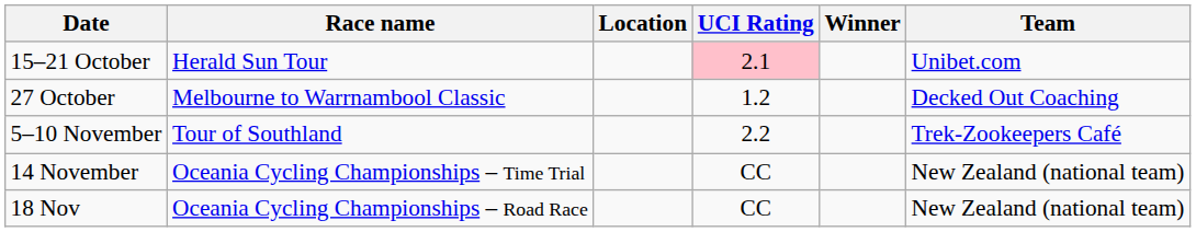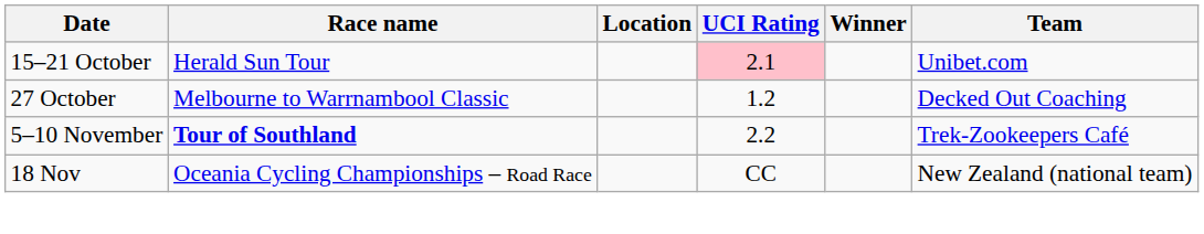 <table class="wikitable sortable">
 <tr>
 <th>Date</th>
 <th>Race name</th>
 <th>Location</th>
 <th><a href='#'>UCI Rating</a></th>
 <th>Winner</th>
 <th>Team</th>
 </tr>
 <tr>
 <td>15–21 October</td>
 <td><a href='#'>Herald Sun Tour</a></td>
 <td></td>
 <td align=center style="background: pink;">2.1</td>
 <td></td>
 <td><a href='#'>Unibet.com</a></td>
 </tr>
 <tr>
 <td>27 October</td>
 <td><a href='#'>Melbourne to Warrnambool Classic</a></td>
 <td></td>
 <td align=center>1.2</td>
 <td></td>
 <td><a href='#'>Decked Out Coaching</a></td>
 </tr>
 <tr>
 <td>5–10 November</td>
-<td><a href='#'>Tour of Southland</a></td>
+<td><strong><a href='#'>Tour of Southland</a></strong></td>
 <td></td>
 <td align=center>2.2</td>
 <td></td>
 <td><a href='#'>Trek-Zookeepers Café</a></td>
-</tr>
-<tr>
-<td>14 November</td>
-<td><a href='#'>Oceania Cycling Championships</a> – <small>Time Trial</small></td>
-<td></td>
-<td align=center>CC</td>
-<td></td>
-<td>New Zealand (national team)</td>
 </tr>
 <tr>
 <td>18 Nov</td>
 <td><a href='#'>Oceania Cycling Championships</a> – <small>Road Race</small></td>
 <td></td>
 <td align=center>CC</td>
 <td></td>
 <td>New Zealand (national team)</td>
 </tr>
 </table>
